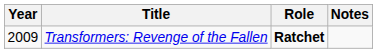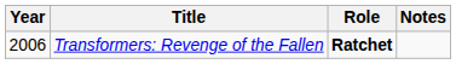 <table class="wikitable sortable">
 <tr>
 <th>Year</th>
 <th>Title</th>
 <th>Role</th>
 <th>Notes</th>
 </tr>
 <tr>
-<td>2009</td>
+<td>2006</td>
 <td><em><a href='#'>Transformers: Revenge of the Fallen</a></em></td>
 <td><strong>Ratchet</strong></td>
 <td></td>
 </tr>
 </table>
